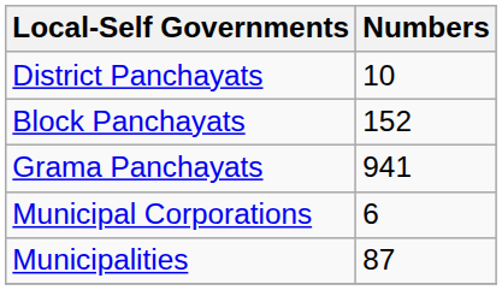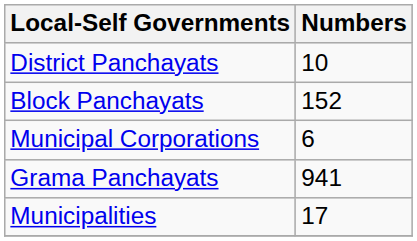 <table class="wikitable">
 <tr>
 <th>Local-Self Governments</th>
 <th>Numbers</th>
 </tr>
 <tr>
 <td><a href='#'>District Panchayats</a></td>
 <td>10</td>
 </tr>
 <tr>
 <td><a href='#'>Block Panchayats</a></td>
 <td>152</td>
 </tr>
 <tr>
+<td><a href='#'>Municipal Corporations</a></td>
+<td>6</td>
+</tr>
+<tr>
 <td><a href='#'>Grama Panchayats</a></td>
 <td>941</td>
 </tr>
 <tr>
-<td><a href='#'>Municipal Corporations</a></td>
-<td>6</td>
-</tr>
-<tr>
 <td><a href='#'>Municipalities</a></td>
-<td>87</td>
+<td>17</td>
 </tr>
 <tr>
 </tr>
 </table>
